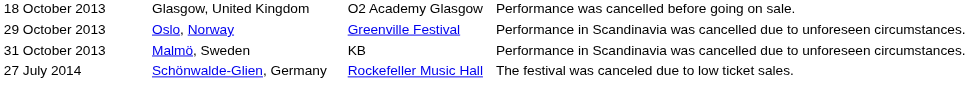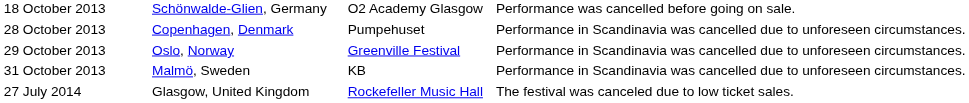 <table cellpadding="2" style="border:0 solid darkgrey; font-size:90%">
 <tr>
 <th style="width:150px;"></th>
 <th style="width:200px;"></th>
 <th style="width:150px;"></th>
 <th style="width:700px;"></th>
 </tr>
 <tr border="0">
 </tr>
 <tr>
 <td>18 October 2013</td>
-<td>Glasgow, United Kingdom</td>
+<td><a href='#'>Schönwalde-Glien</a>, Germany</td>
 <td>O2 Academy Glasgow</td>
 <td>Performance was cancelled before going on sale.</td>
+</tr>
+<tr>
+<td>28 October 2013</td>
+<td><a href='#'>Copenhagen</a>, <a href='#'>Denmark</a></td>
+<td>Pumpehuset</td>
+<td>Performance in Scandinavia was cancelled due to unforeseen circumstances.</td>
 </tr>
 <tr>
 <td>29 October 2013</td>
 <td><a href='#'>Oslo</a>, <a href='#'>Norway</a></td>
 <td><a href='#'>Greenville Festival</a></td>
 <td>Performance in Scandinavia was cancelled due to unforeseen circumstances.</td>
 </tr>
 <tr>
 <td>31 October 2013</td>
 <td><a href='#'>Malmö</a>, Sweden</td>
 <td>KB</td>
 <td>Performance in Scandinavia was cancelled due to unforeseen circumstances.</td>
 </tr>
 <tr>
 <td>27 July 2014</td>
-<td><a href='#'>Schönwalde-Glien</a>, Germany</td>
+<td>Glasgow, United Kingdom</td>
 <td><a href='#'>Rockefeller Music Hall</a></td>
 <td>The festival was canceled due to low ticket sales.</td>
 </tr>
 </table>
